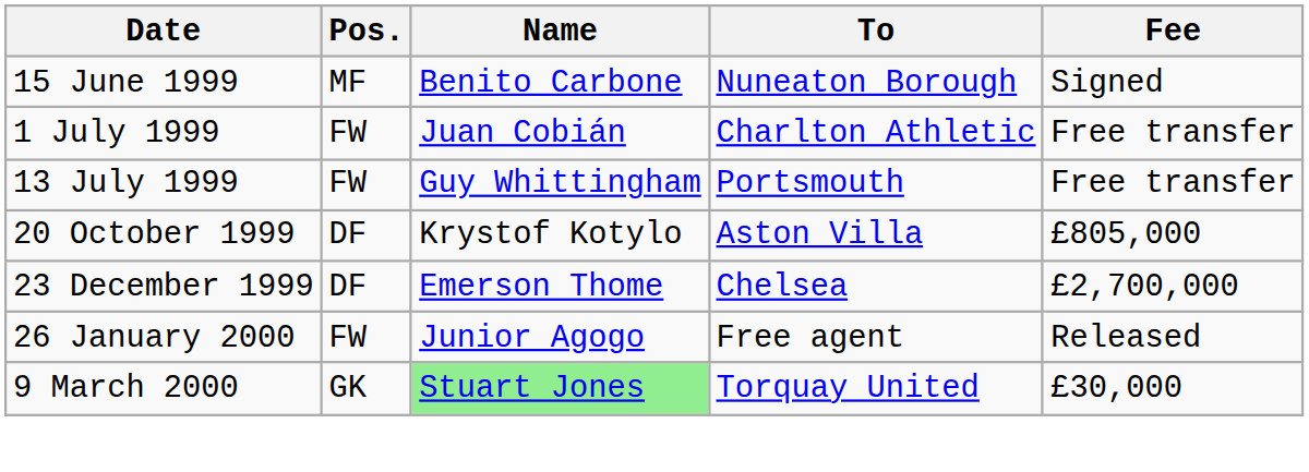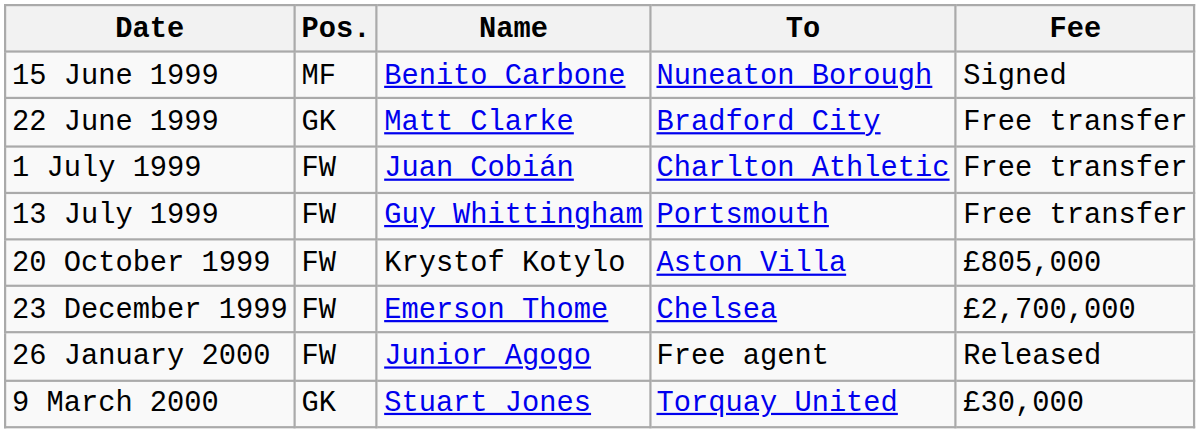 <table class="wikitable">
 <tr>
 <th>Date</th>
 <th>Pos.</th>
 <th>Name</th>
 <th>To</th>
 <th>Fee</th>
 </tr>
 <tr>
 <td>15 June 1999</td>
 <td>MF</td>
 <td><a href='#'>Benito Carbone</a></td>
 <td><a href='#'>Nuneaton Borough</a></td>
 <td>Signed</td>
+</tr>
+<tr>
+<td>22 June 1999</td>
+<td>GK</td>
+<td><a href='#'>Matt Clarke</a></td>
+<td><a href='#'>Bradford City</a></td>
+<td>Free transfer</td>
 </tr>
 <tr>
 <td>1 July 1999</td>
 <td>FW</td>
 <td><a href='#'>Juan Cobián</a></td>
 <td><a href='#'>Charlton Athletic</a></td>
 <td>Free transfer</td>
 </tr>
 <tr>
 <td>13 July 1999</td>
 <td>FW</td>
 <td><a href='#'>Guy Whittingham</a></td>
 <td><a href='#'>Portsmouth</a></td>
 <td>Free transfer</td>
 </tr>
 <tr>
 <td>20 October 1999</td>
-<td>DF</td>
+<td>FW</td>
 <td>Krystof Kotylo</td>
 <td><a href='#'>Aston Villa</a></td>
 <td>£805,000</td>
 </tr>
 <tr>
 <td>23 December 1999</td>
-<td>DF</td>
+<td>FW</td>
 <td><a href='#'>Emerson Thome</a></td>
 <td><a href='#'>Chelsea</a></td>
 <td>£2,700,000</td>
 </tr>
 <tr>
 <td>26 January 2000</td>
 <td>FW</td>
 <td><a href='#'>Junior Agogo</a></td>
 <td>Free agent</td>
 <td>Released</td>
 </tr>
 <tr>
 <td>9 March 2000</td>
 <td>GK</td>
-<td style="background: lightgreen;"><a href='#'>Stuart Jones</a></td>
+<td><a href='#'>Stuart Jones</a></td>
 <td><a href='#'>Torquay United</a></td>
 <td>£30,000</td>
 </tr>
 </table>
